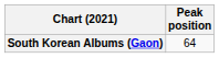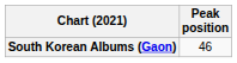 <table class="wikitable plainrowheaders" style="text-align:center">
 <tr>
 <th scope="col">Chart (2021)</th>
 <th scope="col">Peak<br>position</th>
 </tr>
 <tr>
 <th scope="row">South Korean Albums (<a href='#'>Gaon</a>)</th>
-<td>64</td>
+<td>46</td>
 </tr>
 </table>
